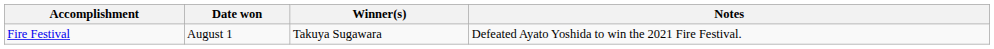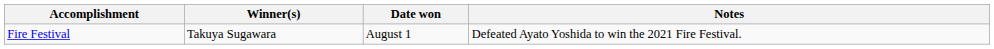 <table class="wikitable" style="width:100%;">
 <tr>
 <th>Accomplishment</th>
+<th>Winner(s)</th>
 <th>Date won</th>
-<th>Winner(s)</th>
 <th>Notes</th>
 </tr>
 <tr>
 <td><a href='#'>Fire Festival</a></td>
+<td>Takuya Sugawara</td>
 <td>August 1</td>
-<td>Takuya Sugawara</td>
 <td>Defeated Ayato Yoshida to win the 2021 Fire Festival.</td>
 </tr>
 </table>
